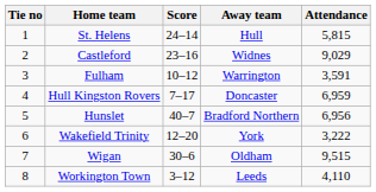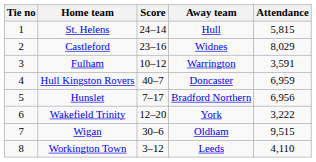 <table class="wikitable" style="text-align:center">
 <tr>
 <th>Tie no</th>
 <th>Home team</th>
 <th>Score</th>
 <th>Away team</th>
 <th>Attendance</th>
 </tr>
 <tr>
 <td>1</td>
 <td><a href='#'>St. Helens</a></td>
 <td>24–14</td>
 <td><a href='#'>Hull</a></td>
 <td>5,815</td>
 </tr>
 <tr>
 <td>2</td>
 <td><a href='#'>Castleford</a></td>
 <td>23–16</td>
 <td><a href='#'>Widnes</a></td>
-<td>9,029</td>
+<td>8,029</td>
 </tr>
 <tr>
 <td>3</td>
 <td><a href='#'>Fulham</a></td>
 <td>10–12</td>
 <td><a href='#'>Warrington</a></td>
 <td>3,591</td>
 </tr>
 <tr>
 <td>4</td>
 <td><a href='#'>Hull Kingston Rovers</a></td>
-<td>7–17</td>
+<td>40–7</td>
 <td><a href='#'>Doncaster</a></td>
 <td>6,959</td>
 </tr>
 <tr>
 <td>5</td>
 <td><a href='#'>Hunslet</a></td>
-<td>40–7</td>
+<td>7–17</td>
 <td><a href='#'>Bradford Northern</a></td>
 <td>6,956</td>
 </tr>
 <tr>
 <td>6</td>
 <td><a href='#'>Wakefield Trinity</a></td>
 <td>12–20</td>
 <td><a href='#'>York</a></td>
 <td>3,222</td>
 </tr>
 <tr>
 <td>7</td>
 <td><a href='#'>Wigan</a></td>
 <td>30–6</td>
 <td><a href='#'>Oldham</a></td>
 <td>9,515</td>
 </tr>
 <tr>
 <td>8</td>
 <td><a href='#'>Workington Town</a></td>
 <td>3–12</td>
 <td><a href='#'>Leeds</a></td>
 <td>4,110</td>
 </tr>
 </table>
